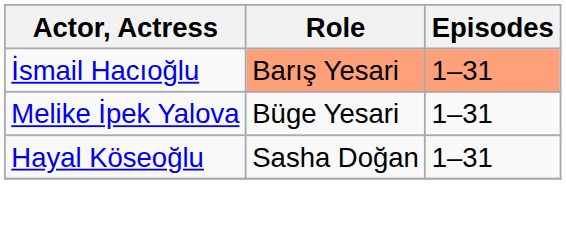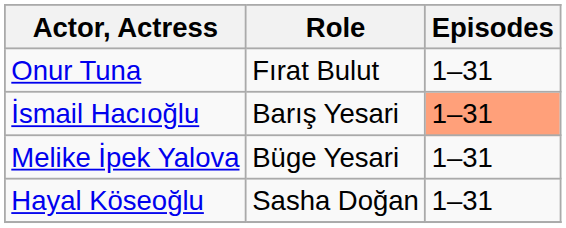 <table class="wikitable" style="font-size: 95%;">
 <tr>
 <th>Actor, Actress</th>
 <th>Role</th>
 <th>Episodes</th>
 </tr>
 <tr>
+<td><a href='#'>Onur Tuna</a></td>
+<td>Fırat Bulut</td>
+<td>1–31</td>
+</tr>
+<tr>
 <td><a href='#'>İsmail Hacıoğlu</a></td>
-<td style="background: lightsalmon;">Barış Yesari</td>
+<td>Barış Yesari</td>
 <td style="background: lightsalmon;">1–31</td>
 </tr>
 <tr>
 <td><a href='#'>Melike İpek Yalova</a></td>
 <td>Büge Yesari</td>
 <td>1–31</td>
 </tr>
 <tr>
 <td><a href='#'>Hayal Köseoğlu</a></td>
 <td>Sasha Doğan</td>
 <td>1–31</td>
 </tr>
 <tr>
 </tr>
 </table>
